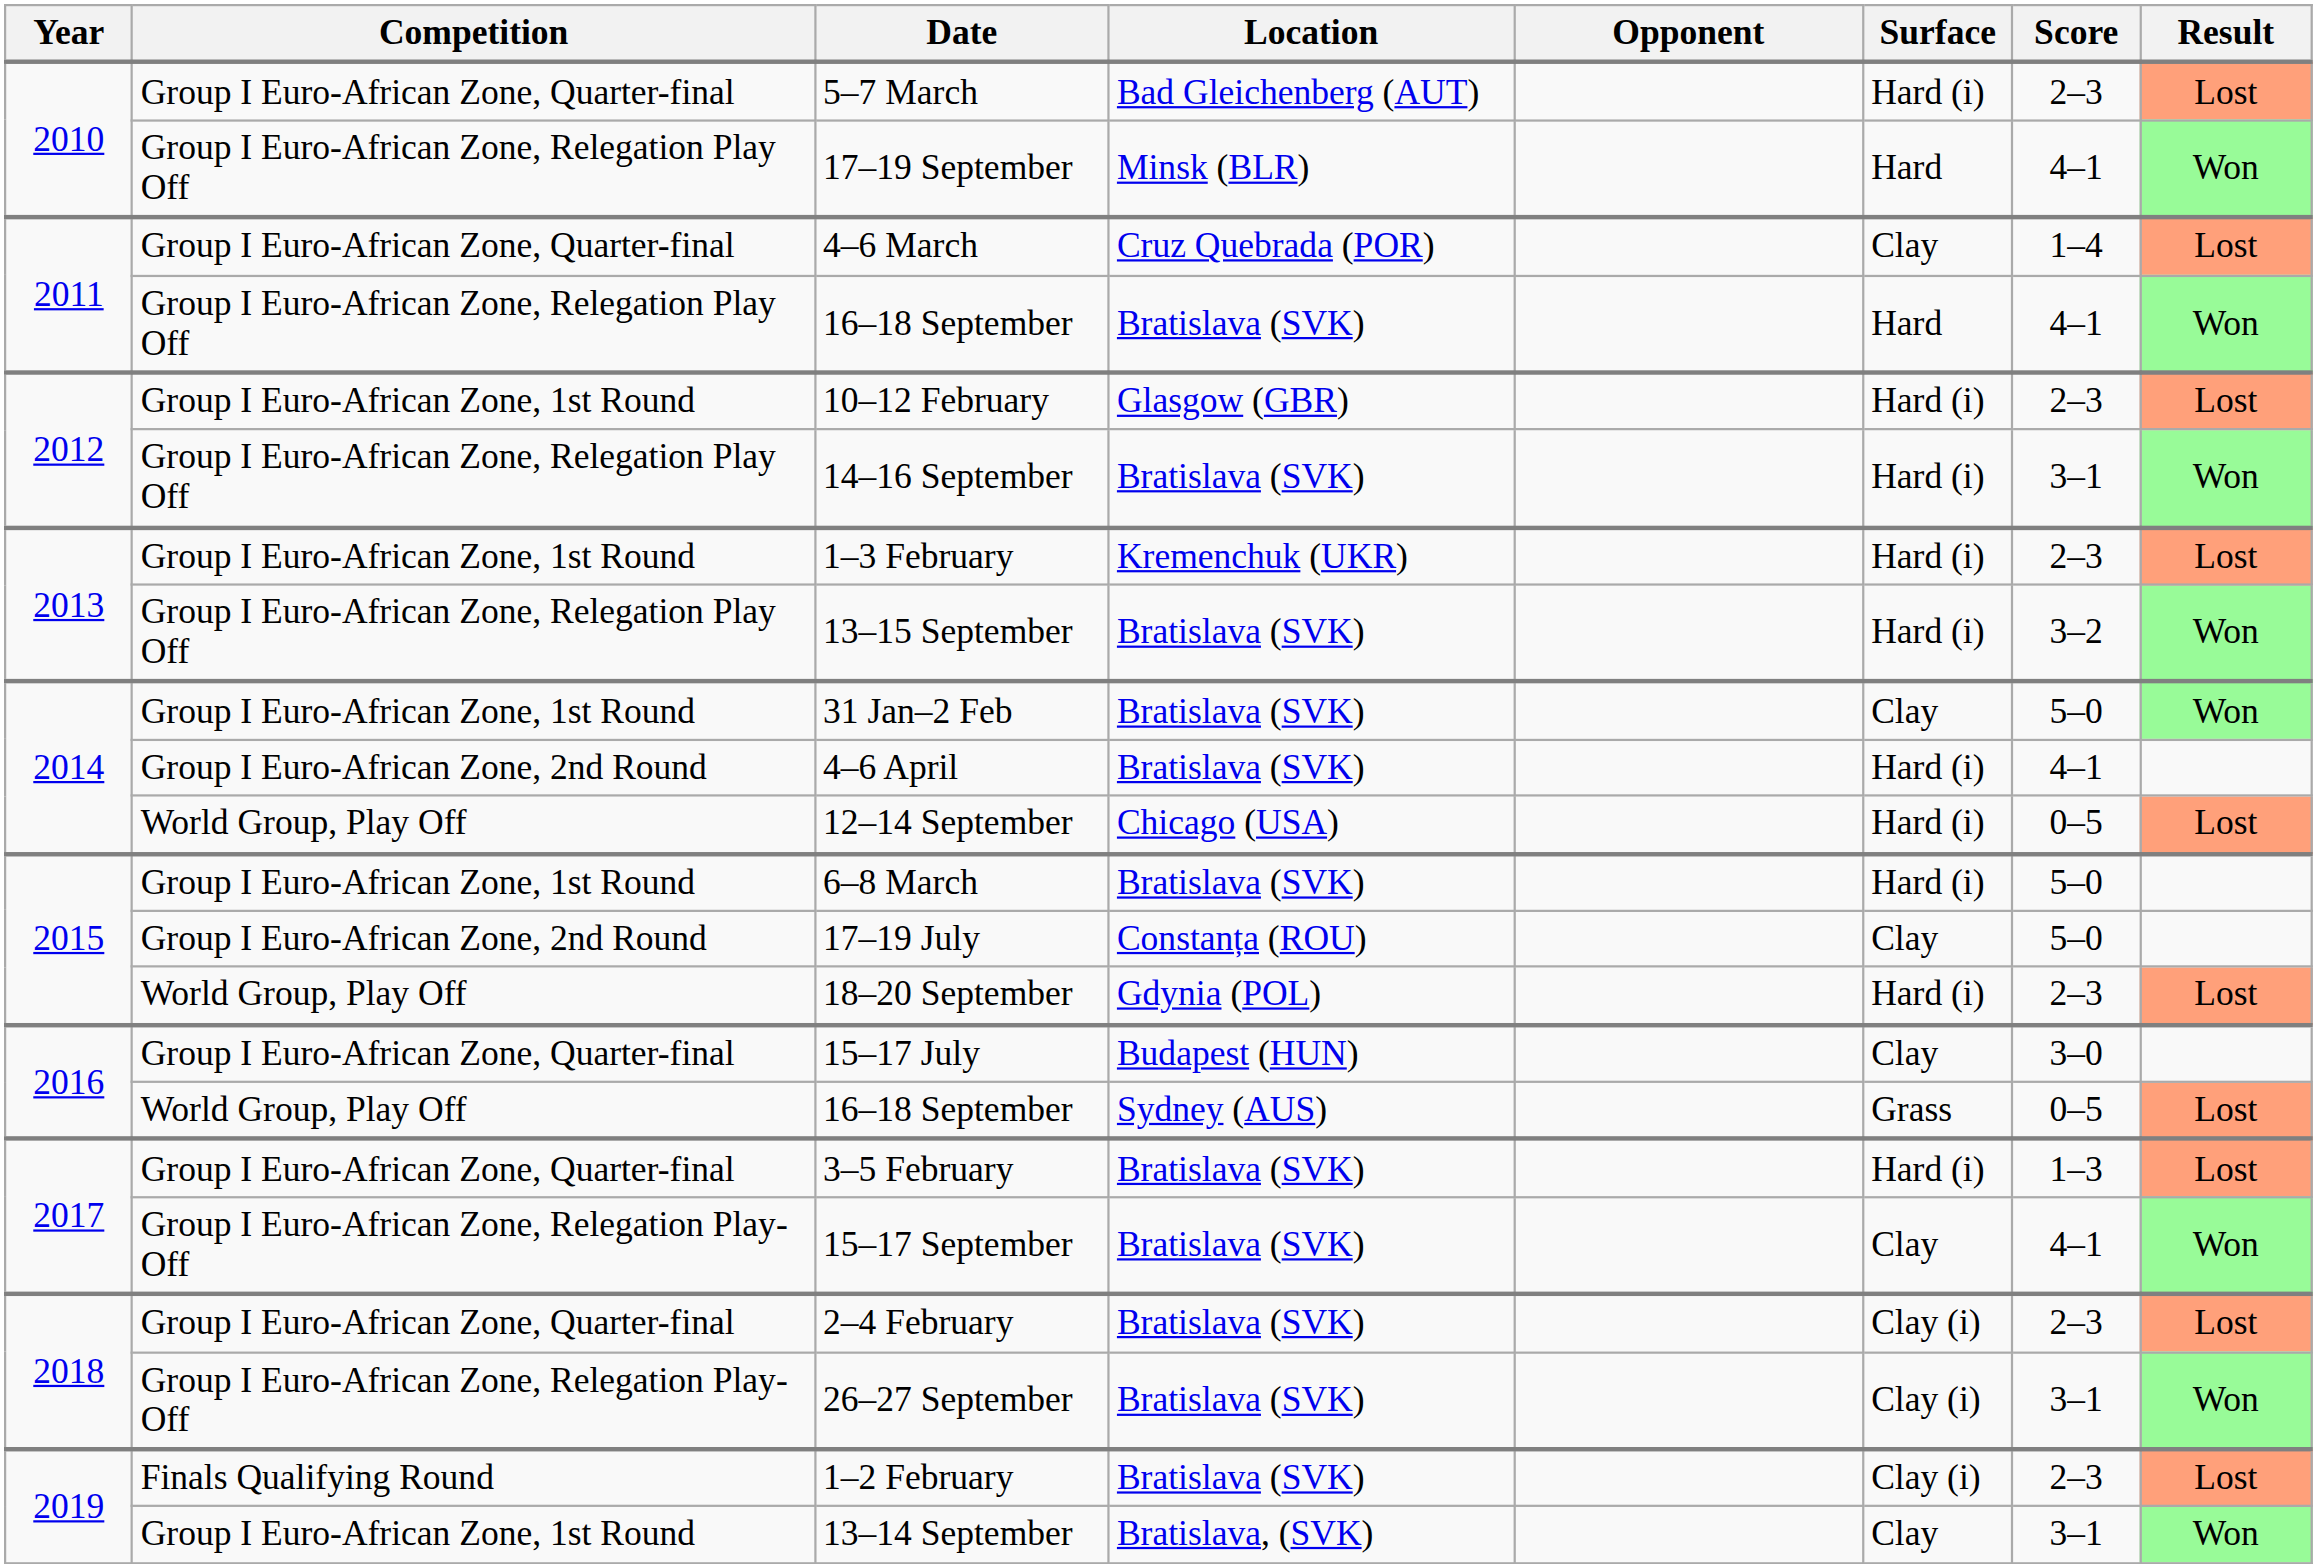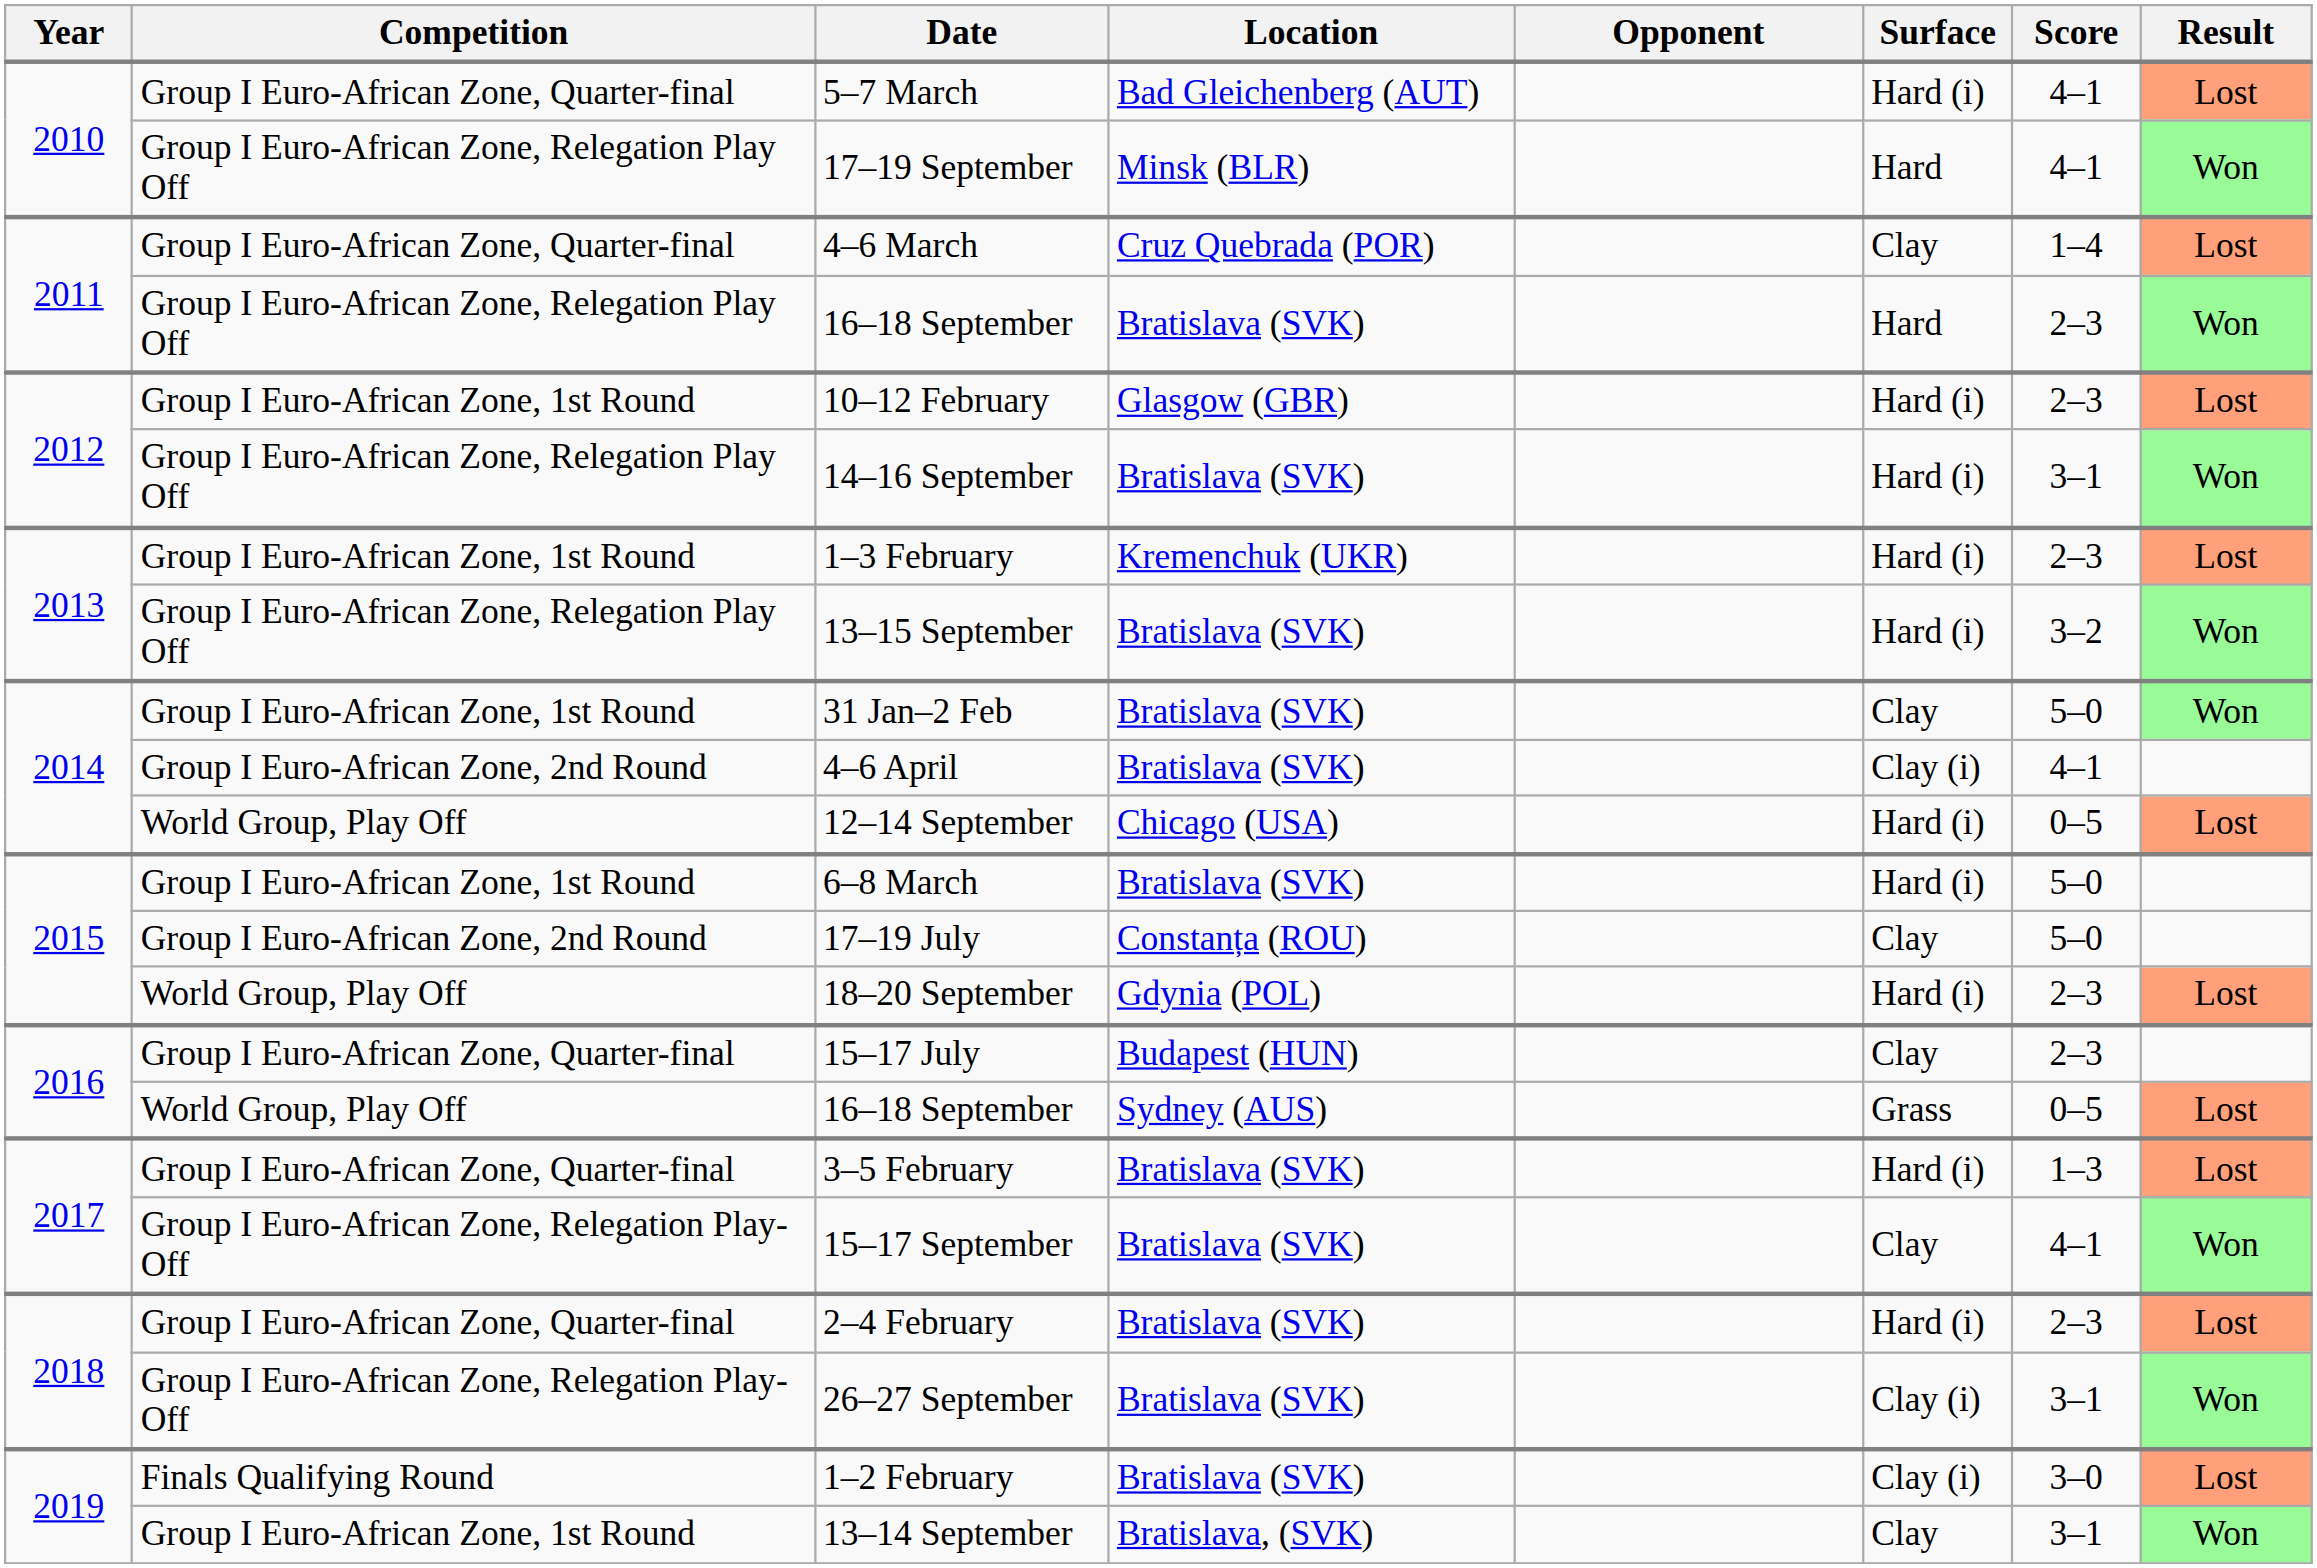 <table class="wikitable collapsible">
 <tr>
 <th width="50">Year</th>
 <th width="300">Competition</th>
 <th width="125">Date</th>
 <th width="175">Location</th>
 <th width="150">Opponent</th>
 <th width="60">Surface</th>
 <th width="50">Score</th>
 <th width="70">Result</th>
 </tr>
 <tr style="border-top:2px solid gray;">
 <td align="center" rowspan="2"><a href='#'>2010</a></td>
 <td>Group I Euro-African Zone, Quarter-final</td>
 <td>5–7 March</td>
 <td><a href='#'>Bad Gleichenberg</a> (<a href='#'>AUT</a>)</td>
 <td></td>
 <td>Hard (i)</td>
-<td align="center">2–3</td>
+<td align="center">4–1</td>
 <td align="center" bgcolor="#FFA07A">Lost</td>
 </tr>
 <tr>
 <td>Group I Euro-African Zone, Relegation Play Off</td>
 <td>17–19 September</td>
 <td><a href='#'>Minsk</a> (<a href='#'>BLR</a>)</td>
 <td></td>
 <td>Hard</td>
 <td align="center">4–1</td>
 <td align="center" bgcolor="#98FB98">Won</td>
 </tr>
 <tr style="border-top:2px solid gray;">
 <td align="center" rowspan="2"><a href='#'>2011</a></td>
 <td>Group I Euro-African Zone, Quarter-final</td>
 <td>4–6 March</td>
 <td><a href='#'>Cruz Quebrada</a> (<a href='#'>POR</a>)</td>
 <td></td>
 <td>Clay</td>
 <td align="center">1–4</td>
 <td align="center" bgcolor="#FFA07A">Lost</td>
 </tr>
 <tr>
 <td>Group I Euro-African Zone, Relegation Play Off</td>
 <td>16–18 September</td>
 <td><a href='#'>Bratislava</a> (<a href='#'>SVK</a>)</td>
 <td></td>
 <td>Hard</td>
-<td align="center">4–1</td>
+<td align="center">2–3</td>
 <td align="center" bgcolor="#98FB98">Won</td>
 </tr>
 <tr style="border-top:2px solid gray;">
 <td align="center" rowspan="2"><a href='#'>2012</a></td>
 <td>Group I Euro-African Zone, 1st Round</td>
 <td>10–12 February</td>
 <td><a href='#'>Glasgow</a> (<a href='#'>GBR</a>)</td>
 <td></td>
 <td>Hard (i)</td>
 <td align="center">2–3</td>
 <td align="center" bgcolor="#FFA07A">Lost</td>
 </tr>
 <tr>
 <td>Group I Euro-African Zone, Relegation Play Off</td>
 <td>14–16 September</td>
 <td><a href='#'>Bratislava</a> (<a href='#'>SVK</a>)</td>
 <td></td>
 <td>Hard (i)</td>
 <td align="center">3–1</td>
 <td align="center" bgcolor="#98FB98">Won</td>
 </tr>
 <tr style="border-top:2px solid gray;">
 <td align="center" rowspan="2"><a href='#'>2013</a></td>
 <td>Group I Euro-African Zone, 1st Round</td>
 <td>1–3 February</td>
 <td><a href='#'>Kremenchuk</a> (<a href='#'>UKR</a>)</td>
 <td></td>
 <td>Hard (i)</td>
 <td align="center">2–3</td>
 <td align="center" bgcolor="#FFA07A">Lost</td>
 </tr>
 <tr>
 <td>Group I Euro-African Zone, Relegation Play Off</td>
 <td>13–15 September</td>
 <td><a href='#'>Bratislava</a> (<a href='#'>SVK</a>)</td>
 <td></td>
 <td>Hard (i)</td>
 <td align="center">3–2</td>
 <td align="center" bgcolor="#98FB98">Won</td>
 </tr>
 <tr style="border-top:2px solid gray;">
 <td align="center" rowspan="3"><a href='#'>2014</a></td>
 <td>Group I Euro-African Zone, 1st Round</td>
 <td>31 Jan–2 Feb</td>
 <td><a href='#'>Bratislava</a> (<a href='#'>SVK</a>)</td>
 <td></td>
 <td>Clay</td>
 <td align="center">5–0</td>
 <td align="center" bgcolor="#98FB98">Won</td>
 </tr>
 <tr>
 <td>Group I Euro-African Zone, 2nd Round</td>
 <td>4–6 April</td>
 <td><a href='#'>Bratislava</a> (<a href='#'>SVK</a>)</td>
 <td></td>
-<td>Hard (i)</td>
+<td>Clay (i)</td>
 <td align="center">4–1</td>
 <td></td>
 </tr>
 <tr>
 <td>World Group, Play Off</td>
 <td>12–14 September</td>
 <td><a href='#'>Chicago</a> (<a href='#'>USA</a>)</td>
 <td></td>
 <td>Hard (i)</td>
 <td align="center">0–5</td>
 <td align="center" bgcolor="#FFA07A">Lost</td>
 </tr>
 <tr style="border-top:2px solid gray;">
 <td align="center" rowspan="3"><a href='#'>2015</a></td>
 <td>Group I Euro-African Zone, 1st Round</td>
 <td>6–8 March</td>
 <td><a href='#'>Bratislava</a> (<a href='#'>SVK</a>)</td>
 <td></td>
 <td>Hard (i)</td>
 <td align="center">5–0</td>
 <td></td>
 </tr>
 <tr>
 <td>Group I Euro-African Zone, 2nd Round</td>
 <td>17–19 July</td>
 <td><a href='#'>Constanța</a> (<a href='#'>ROU</a>)</td>
 <td></td>
 <td>Clay</td>
 <td align="center">5–0</td>
 <td></td>
 </tr>
 <tr>
 <td>World Group, Play Off</td>
 <td>18–20 September</td>
 <td><a href='#'>Gdynia</a> (<a href='#'>POL</a>)</td>
 <td></td>
 <td>Hard (i)</td>
 <td align="center">2–3</td>
 <td align="center" bgcolor="#FFA07A">Lost</td>
 </tr>
 <tr style="border-top:2px solid gray;">
 <td align="center" rowspan="2"><a href='#'>2016</a></td>
 <td>Group I Euro-African Zone, Quarter-final</td>
 <td>15–17 July</td>
 <td><a href='#'>Budapest</a> (<a href='#'>HUN</a>)</td>
 <td></td>
 <td>Clay</td>
-<td align="center">3–0</td>
+<td align="center">2–3</td>
 <td></td>
 </tr>
 <tr>
 <td>World Group, Play Off</td>
 <td>16–18 September</td>
 <td><a href='#'>Sydney</a> (<a href='#'>AUS</a>)</td>
 <td></td>
 <td>Grass</td>
 <td align="center">0–5</td>
 <td align="center" bgcolor="#FFA07A">Lost</td>
 </tr>
 <tr style="border-top:2px solid gray;">
 <td align="center" rowspan="2"><a href='#'>2017</a></td>
 <td>Group I Euro-African Zone, Quarter-final</td>
 <td>3–5 February</td>
 <td><a href='#'>Bratislava</a> (<a href='#'>SVK</a>)</td>
 <td></td>
 <td>Hard (i)</td>
 <td align="center">1–3</td>
 <td align="center" bgcolor="#FFA07A">Lost</td>
 </tr>
 <tr>
 <td>Group I Euro-African Zone, Relegation Play-Off</td>
 <td>15–17 September</td>
 <td><a href='#'>Bratislava</a> (<a href='#'>SVK</a>)</td>
 <td></td>
 <td>Clay</td>
 <td align="center">4–1</td>
 <td align="center" bgcolor="#98FB98">Won</td>
 </tr>
 <tr style="border-top:2px solid gray;">
 <td align="center" rowspan="2"><a href='#'>2018</a></td>
 <td>Group I Euro-African Zone, Quarter-final</td>
 <td>2–4 February</td>
 <td><a href='#'>Bratislava</a> (<a href='#'>SVK</a>)</td>
 <td></td>
-<td>Clay (i)</td>
+<td>Hard (i)</td>
 <td align="center">2–3</td>
 <td align="center" bgcolor="#FFA07A">Lost</td>
 </tr>
 <tr>
 <td>Group I Euro-African Zone, Relegation Play-Off</td>
 <td>26–27 September</td>
 <td><a href='#'>Bratislava</a> (<a href='#'>SVK</a>)</td>
 <td></td>
 <td>Clay (i)</td>
 <td align="center">3–1</td>
 <td align="center" bgcolor="#98FB98">Won</td>
 </tr>
 <tr style="border-top:2px solid gray;">
 <td align="center" rowspan="2"><a href='#'>2019</a></td>
 <td>Finals Qualifying Round</td>
 <td>1–2 February</td>
 <td><a href='#'>Bratislava</a> (<a href='#'>SVK</a>)</td>
 <td></td>
 <td>Clay (i)</td>
-<td align="center">2–3</td>
+<td align="center">3–0</td>
 <td align="center" bgcolor="#FFA07A">Lost</td>
 </tr>
 <tr>
 <td>Group I Euro-African Zone, 1st Round</td>
 <td>13–14 September</td>
 <td><a href='#'>Bratislava</a>, (<a href='#'>SVK</a>)</td>
 <td></td>
 <td>Clay</td>
 <td align="center">3–1</td>
 <td align="center" bgcolor="98FB98">Won</td>
 </tr>
 <tr>
 </tr>
 </table>
